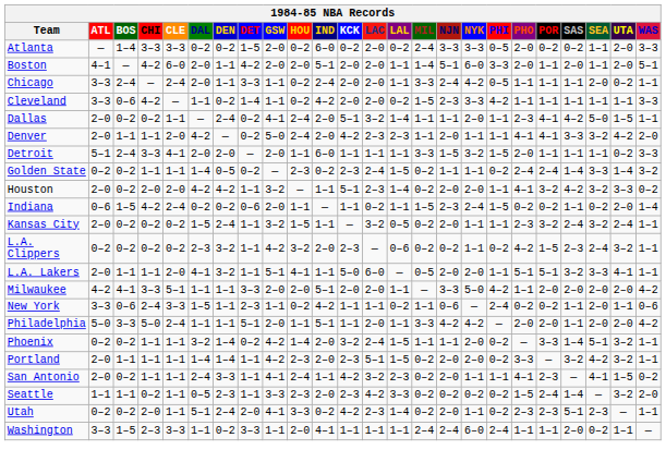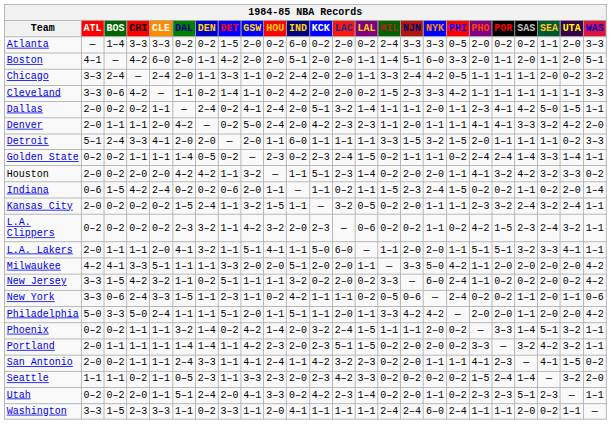 <table class="wikitable" style="font-size:95%; text-align:center;">
 <tr>
 <th colspan=24>1984-85 NBA Records</th>
 </tr>
 <tr>
 <th width=100>Team</th>
 <th style="background:#FF0000;color:#FFFFFF;width=35">ATL</th>
 <th style="background:#006400;color:#FFFFFF;width=35">BOS</th>
 <th style="background:#FF0000;color:#000000;width=35">CHI</th>
 <th style="background:#FF8C00;color:#FFFFFF;width=35">CLE</th>
 <th style="background:#008000;color:#00008B;width=35">DAL</th>
 <th style="background:#0000CD;color:#FFD700;width=35">DEN</th>
 <th style="background:#0000FF;color:#FF0000;width=35">DET</th>
 <th style="background:#0000FF;color:#FFD700;width=35">GSW</th>
 <th style="background:#FF0000;color:#FFD700;width=35">HOU</th>
 <th style="background:#000080;color:#FFD700;width=35">IND</th>
 <th style="background:#0000FF;color:#FFFFFF;width=35">KCK</th>
 <th style="background:#F9160D;color:#1A2E8B;width=35">LAC</th>
 <th style="background:#800080;color:#FFD700;width=35">LAL</th>
 <th style="background:#006400;color:#B22222;width=35">MIL</th>
 <th style="background:#B0170C;color:#00056D;width=35">NJN</th>
 <th style="background:#0000FF;color:#FF8C00;width=35">NYK</th>
 <th style="background:#FF0000;color:#0000FF;width=35">PHI</th>
 <th style="background:#800080;color:#FF4500;width=35">PHO</th>
 <th style="background:#000000;color:#FF0000;width=35">POR</th>
 <th style="background:#000000;color:#C0C0C0;width=35">SAS</th>
 <th style="background:#005831;color:#FFC322;width=35">SEA</th>
 <th style="background:#36004A;color:#FFFF00;width=35">UTA</th>
 <th style="background:#DC143C;color:#0000CD;width=35">WAS</th>
 </tr>
 <tr>
 <td style="text-align:left;"><a href='#'>Atlanta</a></td>
 <td>—</td>
 <td>1–4</td>
 <td>3–3</td>
 <td>3–3</td>
 <td>0–2</td>
 <td>0–2</td>
 <td>1–5</td>
 <td>2–0</td>
 <td>0–2</td>
 <td>6–0</td>
 <td>0–2</td>
 <td>2–0</td>
 <td>0–2</td>
 <td>2–4</td>
 <td>3–3</td>
 <td>3–3</td>
 <td>0–5</td>
 <td>2–0</td>
 <td>0–2</td>
 <td>0–2</td>
 <td>1–1</td>
 <td>2–0</td>
 <td>3–3</td>
 </tr>
 <tr>
 <td style="text-align:left;"><a href='#'>Boston</a></td>
 <td>4–1</td>
 <td>—</td>
 <td>4–2</td>
 <td>6–0</td>
 <td>2–0</td>
 <td>1–1</td>
 <td>4–2</td>
 <td>2–0</td>
 <td>2–0</td>
 <td>5–1</td>
 <td>2–0</td>
 <td>2–0</td>
 <td>1–1</td>
 <td>1–4</td>
 <td>5–1</td>
 <td>6–0</td>
 <td>3–3</td>
 <td>2–0</td>
 <td>1–1</td>
 <td>2–0</td>
 <td>1–1</td>
 <td>2–0</td>
 <td>5–1</td>
 </tr>
 <tr>
 <td style="text-align:left;"><a href='#'>Chicago</a></td>
 <td>3–3</td>
 <td>2–4</td>
 <td>—</td>
 <td>2–4</td>
 <td>2–0</td>
 <td>1–1</td>
 <td>3–3</td>
 <td>1–1</td>
 <td>0–2</td>
 <td>2–4</td>
 <td>2–0</td>
 <td>2–0</td>
 <td>1–1</td>
 <td>3–3</td>
 <td>2–4</td>
 <td>4–2</td>
 <td>0–5</td>
 <td>1–1</td>
 <td>1–1</td>
 <td>1–1</td>
 <td>2–0</td>
 <td>0–2</td>
-<td>1–1</td>
+<td>3–2</td>
 </tr>
 <tr>
 <td style="text-align:left;"><a href='#'>Cleveland</a></td>
 <td>3–3</td>
 <td>0–6</td>
 <td>4–2</td>
 <td>—</td>
 <td>1–1</td>
 <td>0–2</td>
 <td>1–4</td>
 <td>1–1</td>
 <td>0–2</td>
 <td>4–2</td>
 <td>2–0</td>
 <td>2–0</td>
 <td>0–2</td>
 <td>1–5</td>
 <td>2–3</td>
 <td>3–3</td>
 <td>4–2</td>
 <td>1–1</td>
 <td>1–1</td>
 <td>1–1</td>
 <td>1–1</td>
 <td>1–1</td>
 <td>3–3</td>
 </tr>
 <tr>
 <td style="text-align:left;"><a href='#'>Dallas</a></td>
 <td>2–0</td>
 <td>0–2</td>
 <td>0–2</td>
 <td>1–1</td>
 <td>—</td>
 <td>2–4</td>
 <td>0–2</td>
 <td>4–1</td>
 <td>2–4</td>
 <td>2–0</td>
 <td>5–1</td>
 <td>3–2</td>
 <td>1–4</td>
 <td>1–1</td>
 <td>1–1</td>
 <td>2–0</td>
 <td>1–1</td>
 <td>2–3</td>
 <td>4–1</td>
 <td>4–2</td>
 <td>5–0</td>
 <td>1–5</td>
 <td>1–1</td>
 </tr>
 <tr>
 <td style="text-align:left;"><a href='#'>Denver</a></td>
 <td>2–0</td>
 <td>1–1</td>
 <td>1–1</td>
 <td>2–0</td>
 <td>4–2</td>
 <td>—</td>
 <td>0–2</td>
 <td>5–0</td>
 <td>2–4</td>
 <td>2–0</td>
 <td>4–2</td>
 <td>2–3</td>
 <td>2–3</td>
 <td>1–1</td>
 <td>2–0</td>
 <td>1–1</td>
 <td>1–1</td>
 <td>4–1</td>
 <td>4–1</td>
 <td>3–3</td>
 <td>3–2</td>
 <td>4–2</td>
 <td>2–0</td>
 </tr>
 <tr>
 <td style="text-align:left;"><a href='#'>Detroit</a></td>
 <td>5–1</td>
 <td>2–4</td>
 <td>3–3</td>
 <td>4–1</td>
 <td>2–0</td>
 <td>2–0</td>
 <td>—</td>
 <td>2–0</td>
 <td>1–1</td>
 <td>6–0</td>
 <td>1–1</td>
 <td>1–1</td>
 <td>1–1</td>
 <td>3–3</td>
 <td>1–5</td>
 <td>3–2</td>
 <td>1–5</td>
 <td>2–0</td>
 <td>1–1</td>
 <td>1–1</td>
 <td>1–1</td>
 <td>0–2</td>
 <td>3–3</td>
 </tr>
 <tr>
 <td style="text-align:left;"><a href='#'>Golden State</a></td>
 <td>0–2</td>
 <td>0–2</td>
 <td>1–1</td>
 <td>1–1</td>
 <td>1–4</td>
 <td>0–5</td>
 <td>0–2</td>
 <td>—</td>
 <td>2–3</td>
 <td>0–2</td>
 <td>2–3</td>
 <td>2–4</td>
 <td>1–5</td>
 <td>0–2</td>
 <td>1–1</td>
 <td>1–1</td>
 <td>0–2</td>
 <td>2–4</td>
 <td>2–4</td>
 <td>1–4</td>
 <td>3–3</td>
 <td>1–4</td>
-<td>3–2</td>
+<td>1–1</td>
 </tr>
 <tr>
 <td style="text-align:left;">Houston</td>
 <td>2–0</td>
 <td>0–2</td>
 <td>2–0</td>
 <td>2–0</td>
 <td>4–2</td>
 <td>4–2</td>
 <td>1–1</td>
 <td>3–2</td>
 <td>—</td>
 <td>1–1</td>
 <td>5–1</td>
 <td>2–3</td>
 <td>1–4</td>
 <td>0–2</td>
 <td>2–0</td>
 <td>2–0</td>
 <td>1–1</td>
 <td>4–1</td>
 <td>3–2</td>
 <td>4–2</td>
 <td>3–2</td>
 <td>3–3</td>
 <td>0–2</td>
 </tr>
 <tr>
 <td style="text-align:left;"><a href='#'>Indiana</a></td>
 <td>0–6</td>
 <td>1–5</td>
 <td>4–2</td>
 <td>2–4</td>
 <td>0–2</td>
 <td>0–2</td>
 <td>0–6</td>
 <td>2–0</td>
 <td>1–1</td>
 <td>—</td>
 <td>1–1</td>
 <td>0–2</td>
 <td>1–1</td>
 <td>1–5</td>
 <td>2–3</td>
 <td>2–4</td>
 <td>1–5</td>
 <td>0–2</td>
 <td>0–2</td>
 <td>1–1</td>
 <td>0–2</td>
 <td>2–0</td>
 <td>1–4</td>
 </tr>
 <tr>
 <td style="text-align:left;"><a href='#'>Kansas City</a></td>
 <td>2–0</td>
 <td>0–2</td>
 <td>0–2</td>
 <td>0–2</td>
 <td>1–5</td>
 <td>2–4</td>
 <td>1–1</td>
 <td>3–2</td>
 <td>1–5</td>
 <td>1–1</td>
 <td>—</td>
 <td>3–2</td>
 <td>0–5</td>
 <td>0–2</td>
 <td>2–0</td>
 <td>1–1</td>
 <td>1–1</td>
 <td>2–3</td>
 <td>3–2</td>
 <td>2–4</td>
 <td>3–2</td>
 <td>2–4</td>
 <td>1–1</td>
 </tr>
 <tr>
 <td style="text-align:left;"><a href='#'>L.A. Clippers</a></td>
 <td>0–2</td>
 <td>0–2</td>
 <td>0–2</td>
 <td>0–2</td>
 <td>2–3</td>
 <td>3–2</td>
 <td>1–1</td>
 <td>4–2</td>
 <td>3–2</td>
 <td>2–0</td>
 <td>2–3</td>
 <td>—</td>
 <td>0–6</td>
 <td>0–2</td>
 <td>0–2</td>
 <td>1–1</td>
 <td>0–2</td>
 <td>4–2</td>
 <td>1–5</td>
 <td>2–3</td>
 <td>2–4</td>
 <td>3–2</td>
 <td>1–1</td>
 </tr>
 <tr>
 <td style="text-align:left;"><a href='#'>L.A. Lakers</a></td>
 <td>2–0</td>
 <td>1–1</td>
 <td>1–1</td>
 <td>2–0</td>
 <td>4–1</td>
 <td>3–2</td>
 <td>1–1</td>
 <td>5–1</td>
 <td>4–1</td>
 <td>1–1</td>
 <td>5–0</td>
 <td>6–0</td>
 <td>—</td>
-<td>0–5</td>
+<td>1–1</td>
 <td>2–0</td>
 <td>2–0</td>
 <td>1–1</td>
 <td>5–1</td>
 <td>5–1</td>
 <td>3–2</td>
 <td>3–3</td>
 <td>4–1</td>
 <td>1–1</td>
 </tr>
 <tr>
 <td style="text-align:left;"><a href='#'>Milwaukee</a></td>
 <td>4–2</td>
 <td>4–1</td>
 <td>3–3</td>
 <td>5–1</td>
 <td>1–1</td>
 <td>1–1</td>
 <td>3–3</td>
 <td>2–0</td>
 <td>2–0</td>
 <td>5–1</td>
 <td>2–0</td>
 <td>2–0</td>
 <td>1–1</td>
 <td>—</td>
 <td>3–3</td>
 <td>5–0</td>
 <td>4–2</td>
 <td>1–1</td>
 <td>2–0</td>
 <td>2–0</td>
 <td>2–0</td>
 <td>2–0</td>
 <td>4–2</td>
 </tr>
 <tr>
+<td style="text-align:left;"><a href='#'>New Jersey</a></td>
+<td>3–3</td>
+<td>1–5</td>
+<td>4–2</td>
+<td>3–2</td>
+<td>1–1</td>
+<td>0–2</td>
+<td>5–1</td>
+<td>1–1</td>
+<td>1–1</td>
+<td>3–2</td>
+<td>0–2</td>
+<td>2–0</td>
+<td>0–2</td>
+<td>3–3</td>
+<td>—</td>
+<td>6–0</td>
+<td>2–4</td>
+<td>1–1</td>
+<td>0–2</td>
+<td>0–2</td>
+<td>2–0</td>
+<td>0–2</td>
+<td>4–2</td>
+</tr>
+<tr>
 <td style="text-align:left;"><a href='#'>New York</a></td>
 <td>3–3</td>
 <td>0–6</td>
 <td>2–4</td>
 <td>3–3</td>
 <td>1–5</td>
 <td>1–1</td>
 <td>2–3</td>
 <td>1–1</td>
 <td>0–2</td>
 <td>4–2</td>
 <td>1–1</td>
 <td>1–1</td>
 <td>0–2</td>
-<td>1–1</td>
+<td>0–5</td>
 <td>0–6</td>
 <td>—</td>
 <td>2–4</td>
 <td>0–2</td>
 <td>0–2</td>
 <td>1–1</td>
 <td>2–0</td>
 <td>1–1</td>
 <td>0–6</td>
 </tr>
 <tr>
 <td style="text-align:left;"><a href='#'>Philadelphia</a></td>
 <td>5–0</td>
 <td>3–3</td>
 <td>5–0</td>
 <td>2–4</td>
 <td>1–1</td>
 <td>1–1</td>
 <td>5–1</td>
 <td>2–0</td>
 <td>1–1</td>
 <td>5–1</td>
 <td>1–1</td>
 <td>2–0</td>
 <td>1–1</td>
 <td>3–3</td>
 <td>4–2</td>
 <td>4–2</td>
 <td>—</td>
 <td>2–0</td>
 <td>2–0</td>
 <td>1–1</td>
 <td>2–0</td>
 <td>2–0</td>
 <td>4–2</td>
 </tr>
 <tr>
 <td style="text-align:left;"><a href='#'>Phoenix</a></td>
 <td>0–2</td>
 <td>0–2</td>
 <td>1–1</td>
 <td>1–1</td>
 <td>3–2</td>
 <td>1–4</td>
 <td>0–2</td>
 <td>4–2</td>
 <td>1–4</td>
 <td>2–0</td>
 <td>3–2</td>
 <td>2–4</td>
 <td>1–5</td>
 <td>1–1</td>
 <td>1–1</td>
 <td>2–0</td>
 <td>0–2</td>
 <td>—</td>
 <td>3–3</td>
 <td>1–4</td>
 <td>5–1</td>
 <td>3–2</td>
 <td>1–1</td>
 </tr>
 <tr>
 <td style="text-align:left;"><a href='#'>Portland</a></td>
 <td>2–0</td>
 <td>1–1</td>
 <td>1–1</td>
 <td>1–1</td>
 <td>1–4</td>
 <td>1–4</td>
 <td>1–1</td>
 <td>4–2</td>
 <td>2–3</td>
 <td>2–0</td>
 <td>2–3</td>
 <td>5–1</td>
 <td>1–5</td>
 <td>0–2</td>
 <td>2–0</td>
 <td>2–0</td>
 <td>0–2</td>
 <td>3–3</td>
 <td>—</td>
 <td>3–2</td>
 <td>4–2</td>
 <td>3–2</td>
 <td>1–1</td>
 </tr>
 <tr>
 <td style="text-align:left;"><a href='#'>San Antonio</a></td>
 <td>2–0</td>
 <td>0–2</td>
 <td>1–1</td>
 <td>1–1</td>
 <td>2–4</td>
 <td>3–3</td>
 <td>1–1</td>
 <td>4–1</td>
 <td>2–4</td>
 <td>1–1</td>
 <td>4–2</td>
 <td>3–2</td>
 <td>2–3</td>
 <td>0–2</td>
 <td>2–0</td>
 <td>1–1</td>
 <td>1–1</td>
 <td>4–1</td>
 <td>2–3</td>
 <td>—</td>
 <td>4–1</td>
 <td>1–5</td>
 <td>0–2</td>
 </tr>
 <tr>
 <td style="text-align:left;"><a href='#'>Seattle</a></td>
 <td>1–1</td>
 <td>1–1</td>
 <td>0–2</td>
 <td>1–1</td>
 <td>0–5</td>
 <td>2–3</td>
 <td>1–1</td>
 <td>3–3</td>
 <td>2–3</td>
 <td>2–0</td>
 <td>2–3</td>
 <td>4–2</td>
 <td>3–3</td>
 <td>0–2</td>
 <td>0–2</td>
 <td>0–2</td>
 <td>0–2</td>
 <td>1–5</td>
 <td>2–4</td>
 <td>1–4</td>
 <td>—</td>
 <td>3–2</td>
 <td>2–0</td>
 </tr>
 <tr>
 <td style="text-align:left;"><a href='#'>Utah</a></td>
 <td>0–2</td>
 <td>0–2</td>
 <td>2–0</td>
 <td>1–1</td>
 <td>5–1</td>
 <td>2–4</td>
 <td>2–0</td>
 <td>4–1</td>
 <td>3–3</td>
 <td>0–2</td>
 <td>4–2</td>
 <td>2–3</td>
 <td>1–4</td>
 <td>0–2</td>
 <td>2–0</td>
 <td>1–1</td>
 <td>0–2</td>
 <td>2–3</td>
 <td>2–3</td>
 <td>5–1</td>
 <td>2–3</td>
 <td>—</td>
 <td>1–1</td>
 </tr>
 <tr>
 <td style="text-align:left;"><a href='#'>Washington</a></td>
 <td>3–3</td>
 <td>1–5</td>
 <td>2–3</td>
 <td>3–3</td>
 <td>1–1</td>
 <td>0–2</td>
 <td>3–3</td>
 <td>1–1</td>
 <td>2–0</td>
 <td>4–1</td>
 <td>1–1</td>
 <td>1–1</td>
 <td>1–1</td>
 <td>2–4</td>
 <td>2–4</td>
 <td>6–0</td>
 <td>2–4</td>
 <td>1–1</td>
 <td>1–1</td>
 <td>2–0</td>
 <td>0–2</td>
 <td>1–1</td>
 <td>—</td>
 </tr>
 </table>
